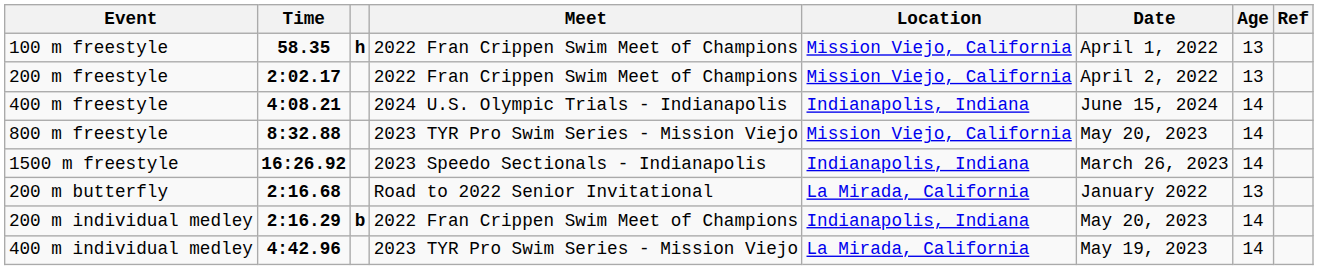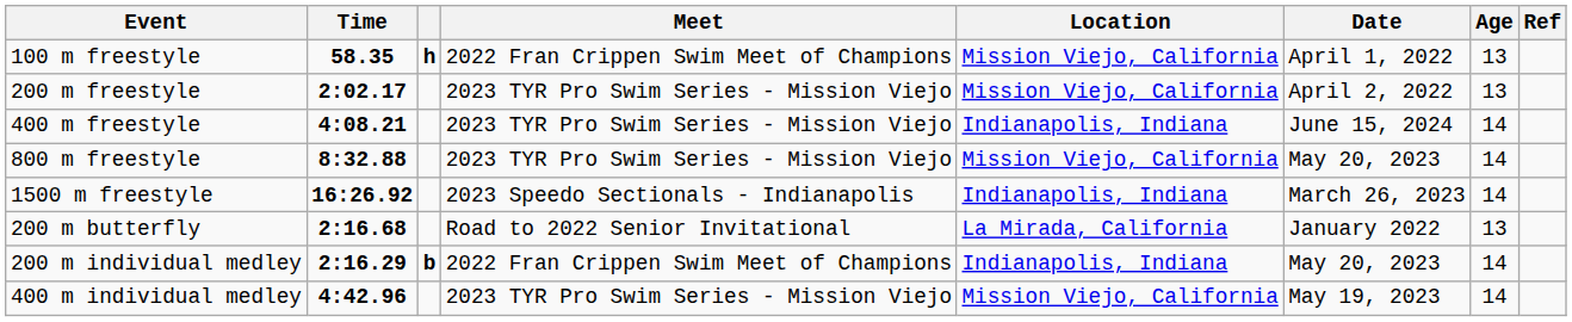 <table class="wikitable">
 <tr>
 <th>Event</th>
 <th>Time</th>
 <th></th>
 <th>Meet</th>
 <th>Location</th>
 <th>Date</th>
 <th>Age</th>
 <th>Ref</th>
 </tr>
 <tr>
 <td>100 m freestyle</td>
 <td style="text-align:center;"><strong>58.35</strong></td>
 <td><strong>h</strong></td>
 <td>2022 Fran Crippen Swim Meet of Champions</td>
 <td><a href='#'>Mission Viejo, California</a></td>
 <td>April 1, 2022</td>
 <td style="text-align:center;">13</td>
 <td></td>
 </tr>
 <tr>
 <td>200 m freestyle</td>
 <td style="text-align:center;"><strong>2:02.17</strong></td>
 <td></td>
-<td>2022 Fran Crippen Swim Meet of Champions</td>
+<td>2023 TYR Pro Swim Series - Mission Viejo</td>
 <td><a href='#'>Mission Viejo, California</a></td>
 <td>April 2, 2022</td>
 <td style="text-align:center;">13</td>
 <td></td>
 </tr>
 <tr>
 <td>400 m freestyle</td>
 <td style="text-align:center;"><strong>4:08.21</strong></td>
 <td></td>
-<td>2024 U.S. Olympic Trials - Indianapolis</td>
+<td>2023 TYR Pro Swim Series - Mission Viejo</td>
 <td><a href='#'>Indianapolis, Indiana</a></td>
 <td>June 15, 2024</td>
 <td style="text-align:center;">14</td>
 <td></td>
 </tr>
 <tr>
 <td>800 m freestyle</td>
 <td style="text-align:center;"><strong>8:32.88</strong></td>
 <td></td>
 <td>2023 TYR Pro Swim Series - Mission Viejo</td>
 <td><a href='#'>Mission Viejo, California</a></td>
 <td>May 20, 2023</td>
 <td style="text-align:center;">14</td>
 <td></td>
 </tr>
 <tr>
 <td>1500 m freestyle</td>
 <td style="text-align:center;"><strong>16:26.92</strong></td>
 <td></td>
 <td>2023 Speedo Sectionals - Indianapolis</td>
 <td><a href='#'>Indianapolis, Indiana</a></td>
 <td>March 26, 2023</td>
 <td style="text-align:center;">14</td>
 <td></td>
 </tr>
 <tr>
 <td>200 m butterfly</td>
 <td style="text-align:center;"><strong>2:16.68</strong></td>
 <td></td>
 <td>Road to 2022 Senior Invitational</td>
 <td><a href='#'>La Mirada, California</a></td>
 <td>January 2022</td>
 <td style="text-align:center;">13</td>
 <td></td>
 </tr>
 <tr>
 <td>200 m individual medley</td>
 <td style="text-align:center;"><strong>2:16.29</strong></td>
 <td><strong>b</strong></td>
 <td>2022 Fran Crippen Swim Meet of Champions</td>
 <td><a href='#'>Indianapolis, Indiana</a></td>
 <td>May 20, 2023</td>
 <td style="text-align:center;">14</td>
 <td></td>
 </tr>
 <tr>
 <td>400 m individual medley</td>
 <td style="text-align:center;"><strong>4:42.96</strong></td>
 <td></td>
 <td>2023 TYR Pro Swim Series - Mission Viejo</td>
-<td><a href='#'>La Mirada, California</a></td>
+<td><a href='#'>Mission Viejo, California</a></td>
 <td>May 19, 2023</td>
 <td style="text-align:center;">14</td>
 <td></td>
 </tr>
 </table>
